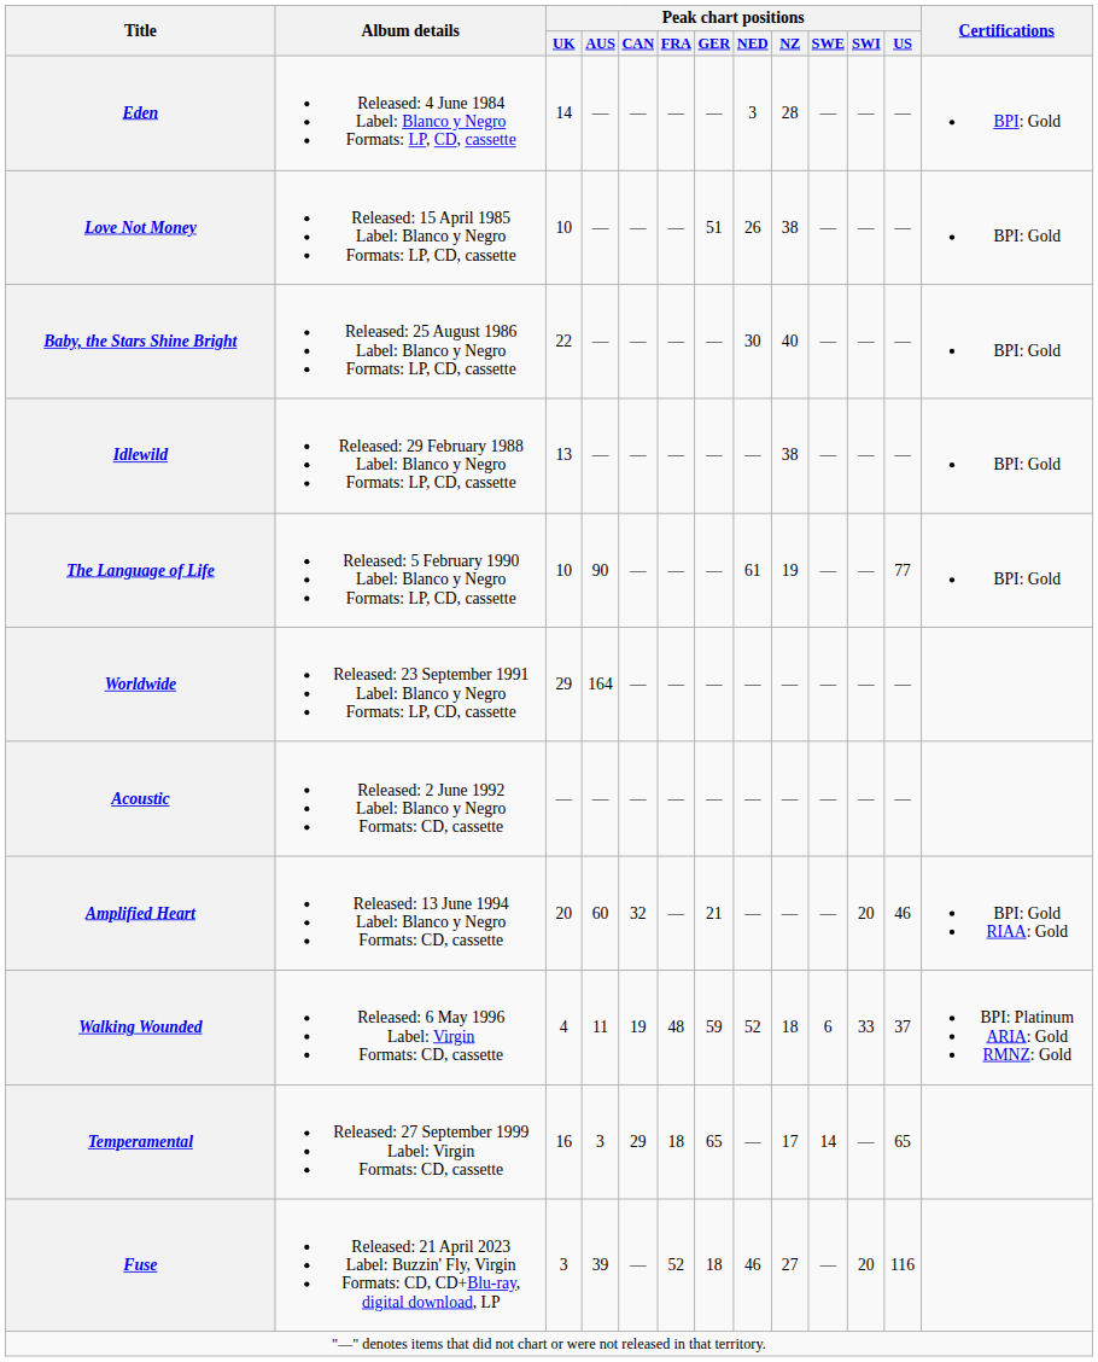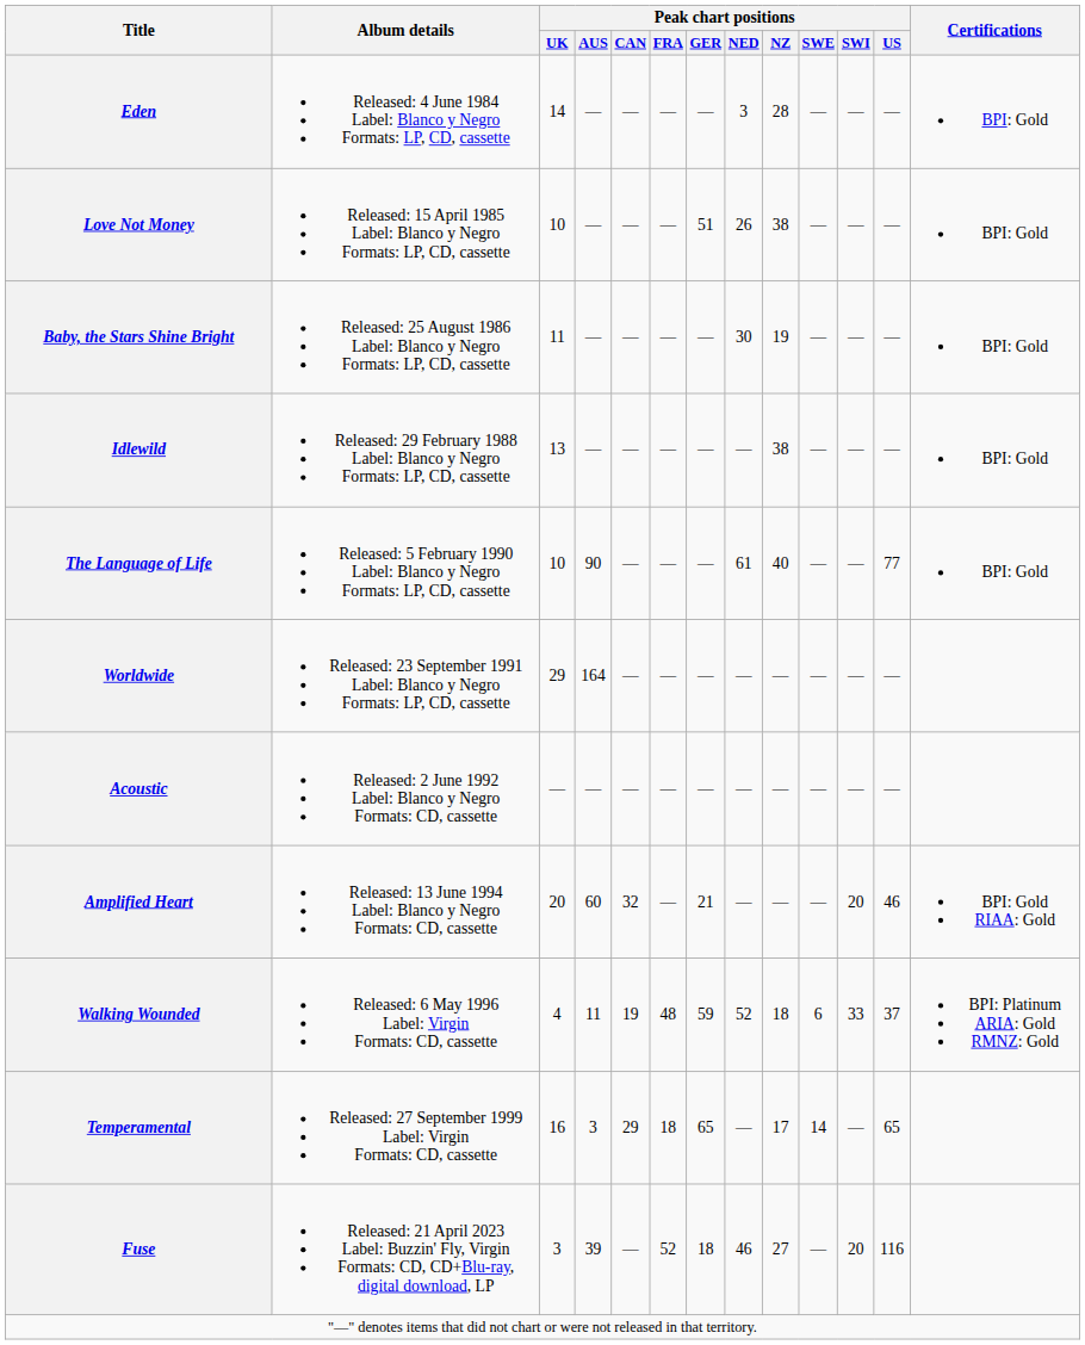 <table class="wikitable plainrowheaders" style="text-align:center;">
 <tr>
 <th scope="col" rowspan="2" style="width:16em;">Title</th>
 <th scope="col" rowspan="2" style="width:16em;">Album details</th>
 <th scope="col" colspan="10">Peak chart positions</th>
 <th rowspan="2" style="width:10em;"><a href='#'>Certifications</a></th>
 </tr>
 <tr>
 <th style="width:2em;font-size:90%;"><a href='#'>UK</a><br></th>
 <th style="width:2em;font-size:90%;"><a href='#'>AUS</a><br></th>
 <th style="width:2em;font-size:90%;"><a href='#'>CAN</a><br></th>
 <th style="width:2em;font-size:90%;"><a href='#'>FRA</a><br></th>
 <th style="width:2em;font-size:90%;"><a href='#'>GER</a><br></th>
 <th style="width:2em;font-size:90%;"><a href='#'>NED</a><br></th>
 <th style="width:2em;font-size:90%;"><a href='#'>NZ</a><br></th>
 <th style="width:2em;font-size:90%;"><a href='#'>SWE</a><br></th>
 <th style="width:2em;font-size:90%;"><a href='#'>SWI</a><br></th>
 <th style="width:2em;font-size:90%;"><a href='#'>US</a><br></th>
 </tr>
 <tr>
 <th scope="row"><em><a href='#'>Eden</a></em></th>
 <td><br><ul><li>Released: 4 June 1984</li><li>Label: <a href='#'>Blanco y Negro</a></li><li>Formats: <a href='#'>LP</a>, <a href='#'>CD</a>, <a href='#'>cassette</a></li></ul></td>
 <td>14</td>
 <td>—</td>
 <td>—</td>
 <td>—</td>
 <td>—</td>
 <td>3</td>
 <td>28</td>
 <td>—</td>
 <td>—</td>
 <td>—</td>
 <td><br><ul><li><a href='#'>BPI</a>: Gold</li></ul></td>
 </tr>
 <tr>
 <th scope="row"><em><a href='#'>Love Not Money</a></em></th>
 <td><br><ul><li>Released: 15 April 1985</li><li>Label: Blanco y Negro</li><li>Formats: LP, CD, cassette</li></ul></td>
 <td>10</td>
 <td>—</td>
 <td>—</td>
 <td>—</td>
 <td>51</td>
 <td>26</td>
 <td>38</td>
 <td>—</td>
 <td>—</td>
 <td>—</td>
 <td><br><ul><li>BPI: Gold</li></ul></td>
 </tr>
 <tr>
 <th scope="row"><em><a href='#'>Baby, the Stars Shine Bright</a></em></th>
 <td><br><ul><li>Released: 25 August 1986</li><li>Label: Blanco y Negro</li><li>Formats: LP, CD, cassette</li></ul></td>
-<td>22</td>
+<td>11</td>
 <td>—</td>
 <td>—</td>
 <td>—</td>
 <td>—</td>
 <td>30</td>
-<td>40</td>
+<td>19</td>
 <td>—</td>
 <td>—</td>
 <td>—</td>
 <td><br><ul><li>BPI: Gold</li></ul></td>
 </tr>
 <tr>
 <th scope="row"><em><a href='#'>Idlewild</a></em></th>
 <td><br><ul><li>Released: 29 February 1988</li><li>Label: Blanco y Negro</li><li>Formats: LP, CD, cassette</li></ul></td>
 <td>13</td>
 <td>—</td>
 <td>—</td>
 <td>—</td>
 <td>—</td>
 <td>—</td>
 <td>38</td>
 <td>—</td>
 <td>—</td>
 <td>—</td>
 <td><br><ul><li>BPI: Gold</li></ul></td>
 </tr>
 <tr>
 <th scope="row"><em><a href='#'>The Language of Life</a></em></th>
 <td><br><ul><li>Released: 5 February 1990</li><li>Label: Blanco y Negro</li><li>Formats: LP, CD, cassette</li></ul></td>
 <td>10</td>
 <td>90</td>
 <td>—</td>
 <td>—</td>
 <td>—</td>
 <td>61</td>
-<td>19</td>
+<td>40</td>
 <td>—</td>
 <td>—</td>
 <td>77</td>
 <td><br><ul><li>BPI: Gold</li></ul></td>
 </tr>
 <tr>
 <th scope="row"><em><a href='#'>Worldwide</a></em></th>
 <td><br><ul><li>Released: 23 September 1991</li><li>Label: Blanco y Negro</li><li>Formats: LP, CD, cassette</li></ul></td>
 <td>29</td>
 <td>164</td>
 <td>—</td>
 <td>—</td>
 <td>—</td>
 <td>—</td>
 <td>—</td>
 <td>—</td>
 <td>—</td>
 <td>—</td>
 <td></td>
 </tr>
 <tr>
 <th scope="row"><em><a href='#'>Acoustic</a></em></th>
 <td><br><ul><li>Released: 2 June 1992</li><li>Label: Blanco y Negro</li><li>Formats: CD, cassette</li></ul></td>
 <td>—</td>
 <td>—</td>
 <td>—</td>
 <td>—</td>
 <td>—</td>
 <td>—</td>
 <td>—</td>
 <td>—</td>
 <td>—</td>
 <td>—</td>
 <td></td>
 </tr>
 <tr>
 <th scope="row"><em><a href='#'>Amplified Heart</a></em></th>
 <td><br><ul><li>Released: 13 June 1994</li><li>Label: Blanco y Negro</li><li>Formats: CD, cassette</li></ul></td>
 <td>20</td>
 <td>60</td>
 <td>32</td>
 <td>—</td>
 <td>21</td>
 <td>—</td>
 <td>—</td>
 <td>—</td>
 <td>20</td>
 <td>46</td>
 <td><br><ul><li>BPI: Gold</li><li><a href='#'>RIAA</a>: Gold</li></ul></td>
 </tr>
 <tr>
 <th scope="row"><em><a href='#'>Walking Wounded</a></em></th>
 <td><br><ul><li>Released: 6 May 1996</li><li>Label: <a href='#'>Virgin</a></li><li>Formats: CD, cassette</li></ul></td>
 <td>4</td>
 <td>11</td>
 <td>19</td>
 <td>48</td>
 <td>59</td>
 <td>52</td>
 <td>18</td>
 <td>6</td>
 <td>33</td>
 <td>37</td>
 <td><br><ul><li>BPI: Platinum</li><li><a href='#'>ARIA</a>: Gold</li><li><a href='#'>RMNZ</a>: Gold</li></ul></td>
 </tr>
 <tr>
 <th scope="row"><em><a href='#'>Temperamental</a></em></th>
 <td><br><ul><li>Released: 27 September 1999</li><li>Label: Virgin</li><li>Formats: CD, cassette</li></ul></td>
 <td>16</td>
 <td>3</td>
 <td>29</td>
 <td>18</td>
 <td>65</td>
 <td>—</td>
 <td>17</td>
 <td>14</td>
 <td>—</td>
 <td>65</td>
 <td></td>
 </tr>
 <tr>
 <th scope="row"><em><a href='#'>Fuse</a></em></th>
 <td><br><ul><li>Released: 21 April 2023</li><li>Label: Buzzin' Fly, Virgin</li><li>Formats: CD, CD+<a href='#'>Blu-ray</a>, <a href='#'>digital download</a>, LP</li></ul></td>
 <td>3</td>
 <td>39</td>
 <td>—</td>
 <td>52</td>
 <td>18</td>
 <td>46</td>
 <td>27</td>
 <td>—</td>
 <td>20</td>
 <td>116</td>
 <td></td>
 </tr>
 <tr>
 <td colspan="15" style="font-size:90%">"—" denotes items that did not chart or were not released in that territory.</td>
 </tr>
 </table>
